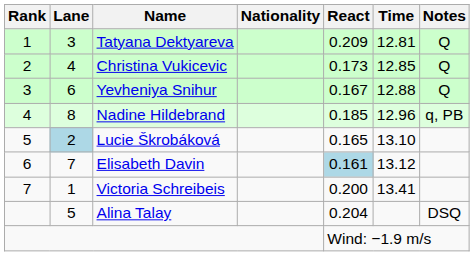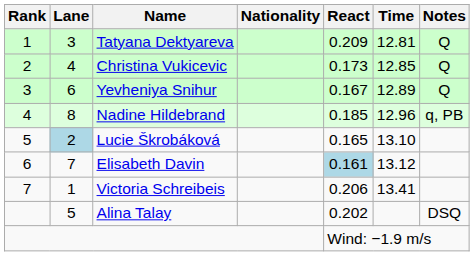 <table class="wikitable sortable" style="text-align:center">
 <tr>
 <th>Rank</th>
 <th>Lane</th>
 <th>Name</th>
 <th>Nationality</th>
 <th>React</th>
 <th>Time</th>
 <th>Notes</th>
 </tr>
 <tr bgcolor=ccffcc>
 <td>1</td>
 <td>3</td>
 <td align="left"><a href='#'>Tatyana Dektyareva</a></td>
 <td align=left></td>
 <td>0.209</td>
 <td>12.81</td>
 <td>Q</td>
 </tr>
 <tr bgcolor=ccffcc>
 <td>2</td>
 <td>4</td>
 <td align="left"><a href='#'>Christina Vukicevic</a></td>
 <td align=left></td>
 <td>0.173</td>
 <td>12.85</td>
 <td>Q</td>
 </tr>
 <tr bgcolor=ccffcc>
 <td>3</td>
 <td>6</td>
 <td align="left"><a href='#'>Yevheniya Snihur</a></td>
 <td align=left></td>
 <td>0.167</td>
-<td>12.88</td>
+<td>12.89</td>
 <td>Q</td>
 </tr>
 <tr bgcolor=ddffdd>
 <td>4</td>
 <td>8</td>
 <td align="left"><a href='#'>Nadine Hildebrand</a></td>
 <td align=left></td>
 <td>0.185</td>
 <td>12.96</td>
 <td>q, PB</td>
 </tr>
 <tr>
 <td>5</td>
 <td style="background: lightblue;">2</td>
 <td align="left"><a href='#'>Lucie Škrobáková</a></td>
 <td align=left></td>
 <td>0.165</td>
 <td>13.10</td>
 <td></td>
 </tr>
 <tr>
 <td>6</td>
 <td>7</td>
 <td align="left"><a href='#'>Elisabeth Davin</a></td>
 <td align=left></td>
 <td style="background: lightblue;">0.161</td>
 <td>13.12</td>
 <td></td>
 </tr>
 <tr>
 <td>7</td>
 <td>1</td>
 <td align="left"><a href='#'>Victoria Schreibeis</a></td>
 <td align=left></td>
-<td>0.200</td>
+<td>0.206</td>
 <td>13.41</td>
 <td></td>
 </tr>
 <tr>
 <td></td>
 <td>5</td>
 <td align="left"><a href='#'>Alina Talay</a></td>
 <td align=left></td>
-<td>0.204</td>
+<td>0.202</td>
 <td></td>
 <td>DSQ</td>
 </tr>
 <tr>
 <td colspan=4></td>
 <td colspan=4 align=left>Wind: −1.9 m/s</td>
 </tr>
 </table>
